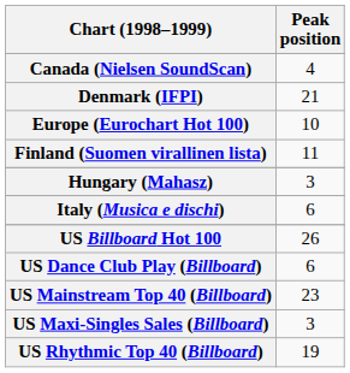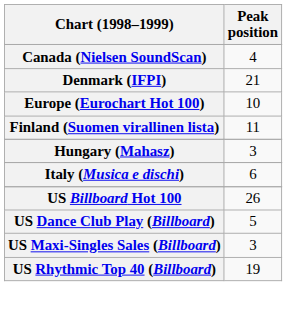 <table class="wikitable sortable plainrowheaders" style="text-align:center">
 <tr>
 <th>Chart (1998–1999)</th>
 <th>Peak<br>position</th>
 </tr>
 <tr>
 </tr>
 <tr>
 </tr>
 <tr>
 </tr>
 <tr>
 </tr>
 <tr>
 </tr>
 <tr>
 </tr>
 <tr>
 <th scope="row">Canada (<a href='#'>Nielsen SoundScan</a>)</th>
 <td>4</td>
 </tr>
 <tr>
 <th scope="row">Denmark (<a href='#'>IFPI</a>)</th>
 <td>21</td>
 </tr>
 <tr>
 <th scope="row">Europe (<a href='#'>Eurochart Hot 100</a>)</th>
 <td>10</td>
 </tr>
 <tr>
 <th scope="row">Finland (<a href='#'>Suomen virallinen lista</a>)</th>
 <td>11</td>
 </tr>
 <tr>
 </tr>
 <tr>
 </tr>
 <tr>
 <th scope="row">Hungary (<a href='#'>Mahasz</a>)</th>
 <td>3</td>
 </tr>
 <tr>
 </tr>
 <tr>
 <th scope="row">Italy (<em><a href='#'>Musica e dischi</a></em>)</th>
 <td>6</td>
 </tr>
 <tr>
 </tr>
 <tr>
 </tr>
 <tr>
 </tr>
 <tr>
 </tr>
 <tr>
 </tr>
 <tr>
 </tr>
 <tr>
 </tr>
 <tr>
 <th scope="row">US <a href='#'><em>Billboard</em> Hot 100</a></th>
 <td>26</td>
 </tr>
 <tr>
 <th scope="row">US <a href='#'>Dance Club Play</a> (<em><a href='#'>Billboard</a></em>)</th>
-<td>6</td>
-</tr>
-<tr>
-<th scope="row">US <a href='#'>Mainstream Top 40</a> (<em><a href='#'>Billboard</a></em>)</th>
-<td>23</td>
+<td>5</td>
 </tr>
 <tr>
 <th scope="row">US <a href='#'>Maxi-Singles Sales</a> (<em><a href='#'>Billboard</a></em>)</th>
 <td>3</td>
 </tr>
 <tr>
 <th scope="row">US <a href='#'>Rhythmic Top 40</a> (<em><a href='#'>Billboard</a></em>)</th>
 <td>19</td>
 </tr>
 </table>
